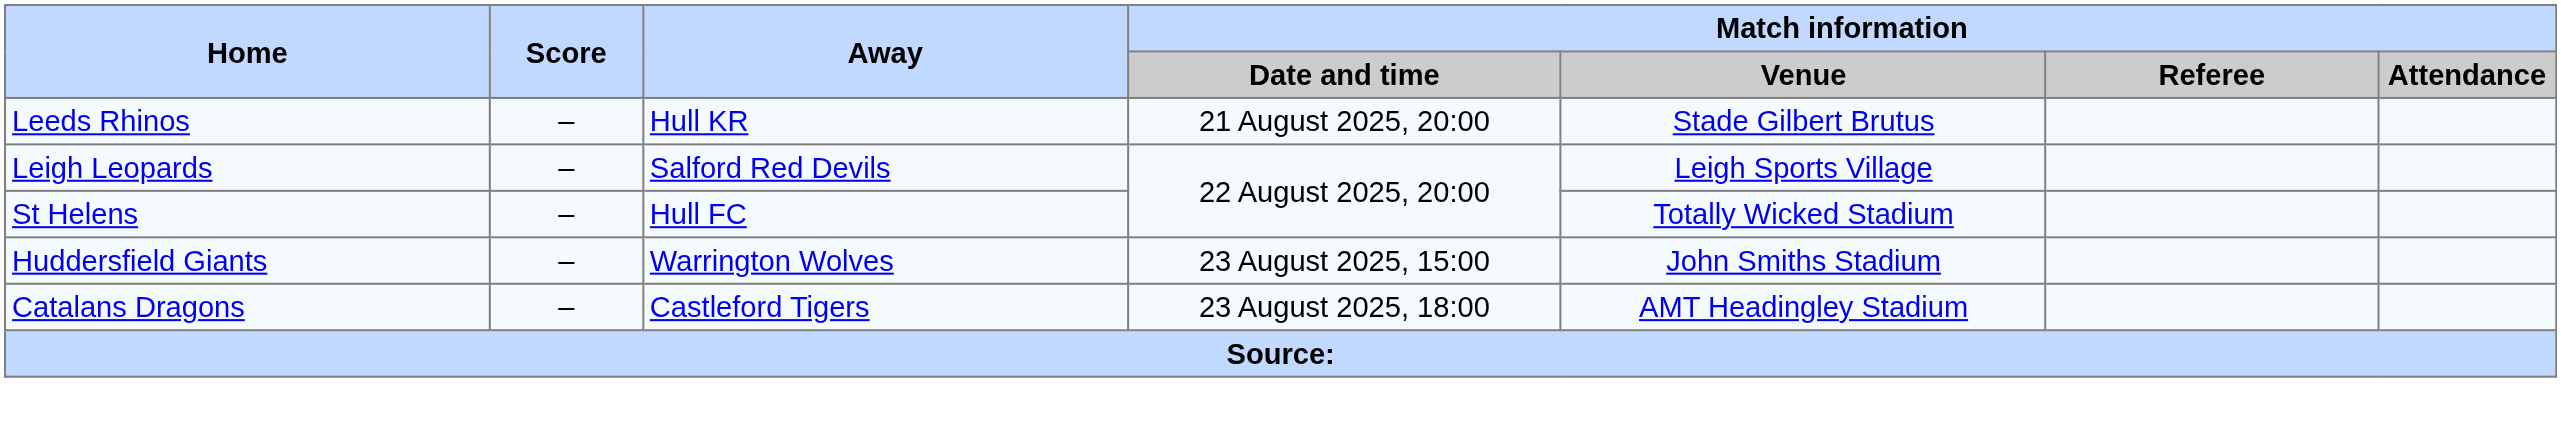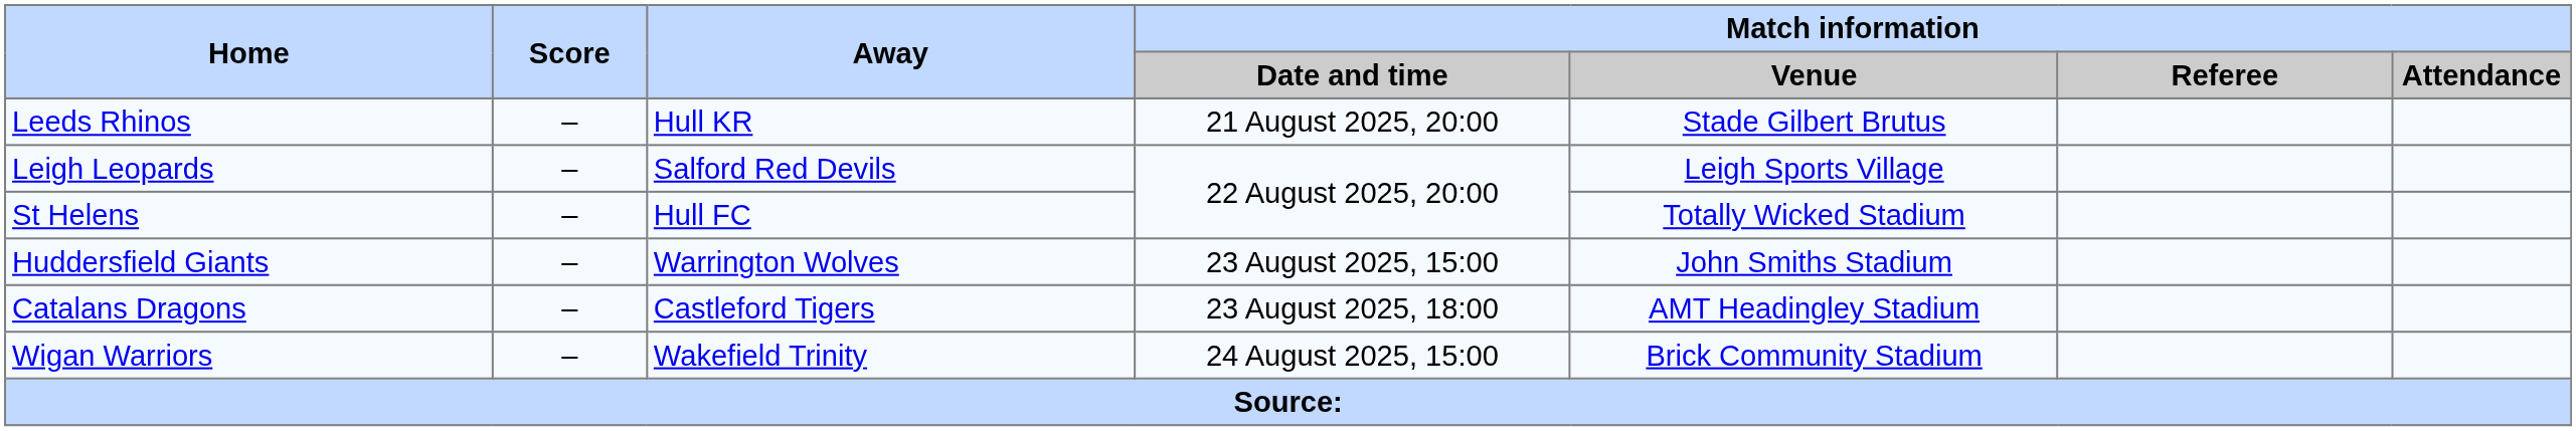 <table border=1 style="border-collapse:collapse; font-size:90%; text-align:center;" cellpadding=3 cellspacing=0 width=100%>
 <tr style="background:#C1D8ff;">
 <th scope="col" rowspan=2 width=19%>Home</th>
 <th scope="col" rowspan=2 width=6%>Score</th>
 <th scope="col" rowspan=2 width=19%>Away</th>
 <th colspan=4>Match information</th>
 </tr>
 <tr style="background:#CCCCCC;">
 <th scope="col" width=17%>Date and time</th>
 <th scope="col" width=19%>Venue</th>
 <th scope="col" width=13%>Referee</th>
 <th scope="col" width=7%>Attendance</th>
 </tr>
 <tr style="background:#F5FAFF;">
 <td style="text-align:left;"> <a href='#'>Leeds Rhinos</a></td>
 <td>–</td>
 <td style="text-align:left;"> <a href='#'>Hull KR</a></td>
 <td>21 August 2025, 20:00</td>
 <td><a href='#'>Stade Gilbert Brutus</a></td>
 <td></td>
 <td></td>
 </tr>
 <tr style="background:#F5FAFF;">
 <td style="text-align:left;"> <a href='#'>Leigh Leopards</a></td>
 <td>–</td>
 <td style="text-align:left;"> <a href='#'>Salford Red Devils</a></td>
 <td Rowspan=2>22 August 2025, 20:00</td>
 <td><a href='#'>Leigh Sports Village</a></td>
 <td></td>
 <td></td>
 </tr>
 <tr style="background:#F5FAFF;">
 <td style="text-align:left;"> <a href='#'>St Helens</a></td>
 <td>–</td>
 <td style="text-align:left;"> <a href='#'>Hull FC</a></td>
 <td><a href='#'>Totally Wicked Stadium</a></td>
 <td></td>
 <td></td>
 </tr>
 <tr style="background:#F5FAFF;">
 <td style="text-align:left;"> <a href='#'>Huddersfield Giants</a></td>
 <td>–</td>
 <td style="text-align:left;"> <a href='#'>Warrington Wolves</a></td>
 <td>23 August 2025, 15:00</td>
 <td><a href='#'>John Smiths Stadium</a></td>
 <td></td>
 <td></td>
 </tr>
 <tr style="background:#F5FAFF;">
 <td style="text-align:left;"> <a href='#'>Catalans Dragons</a></td>
 <td>–</td>
 <td style="text-align:left;"> <a href='#'>Castleford Tigers</a></td>
 <td>23 August 2025, 18:00</td>
 <td><a href='#'>AMT Headingley Stadium</a></td>
 <td></td>
 <td></td>
 </tr>
+<tr style="background:#F5FAFF;">
+<td style="text-align:left;"> <a href='#'>Wigan Warriors</a></td>
+<td>–</td>
+<td style="text-align:left;"> <a href='#'>Wakefield Trinity</a></td>
+<td>24 August 2025, 15:00</td>
+<td><a href='#'>Brick Community Stadium</a></td>
+<td></td>
+<td></td>
+</tr>
 <tr style="background:#c1d8ff;">
 <th colspan=7>Source:</th>
 </tr>
 </table>
